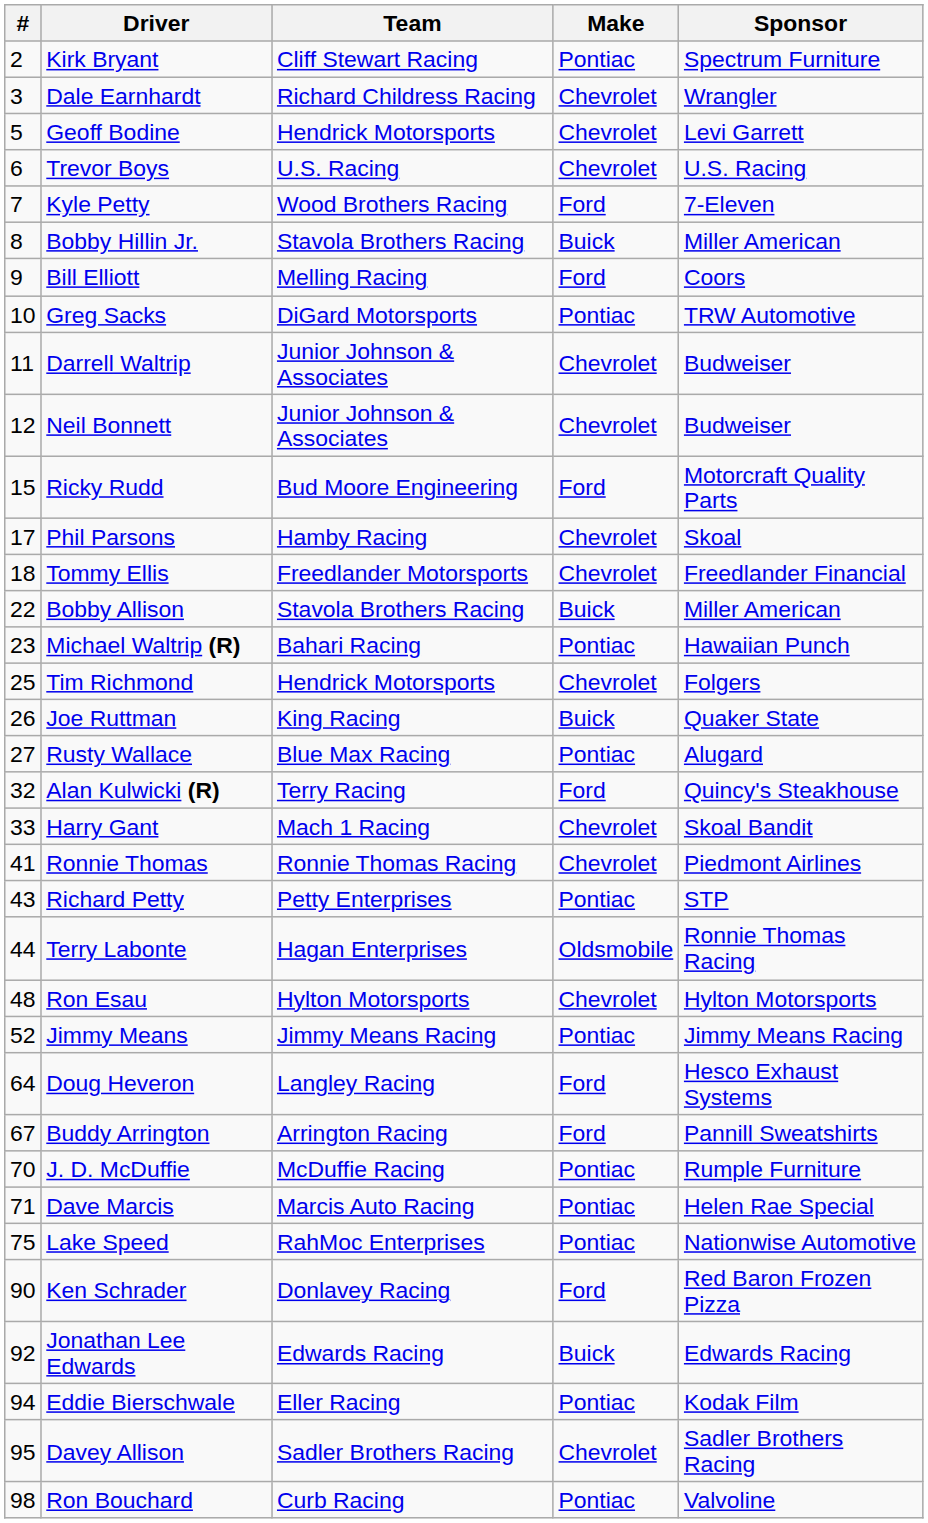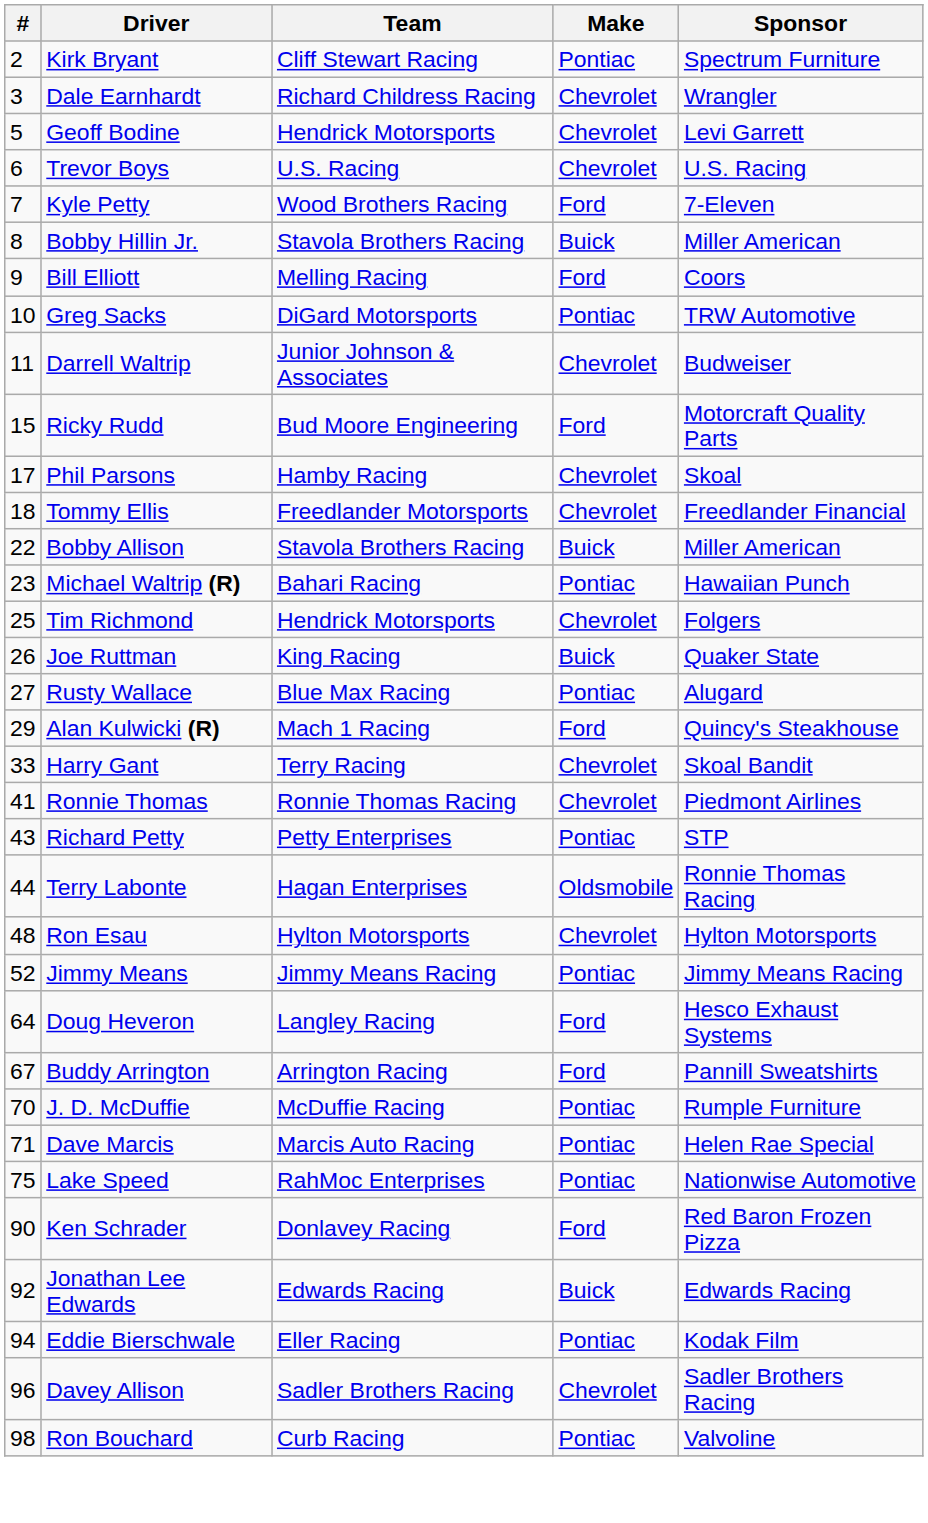 <table class="wikitable" style="font-size:95%">
 <tr>
 <th>#</th>
 <th>Driver</th>
 <th>Team</th>
 <th>Make</th>
 <th>Sponsor</th>
 </tr>
 <tr>
 <td>2</td>
 <td><a href='#'>Kirk Bryant</a></td>
 <td><a href='#'>Cliff Stewart Racing</a></td>
 <td><a href='#'>Pontiac</a></td>
 <td><a href='#'>Spectrum Furniture</a></td>
 </tr>
 <tr>
 <td>3</td>
 <td><a href='#'>Dale Earnhardt</a></td>
 <td><a href='#'>Richard Childress Racing</a></td>
 <td><a href='#'>Chevrolet</a></td>
 <td><a href='#'>Wrangler</a></td>
 </tr>
 <tr>
 <td>5</td>
 <td><a href='#'>Geoff Bodine</a></td>
 <td><a href='#'>Hendrick Motorsports</a></td>
 <td><a href='#'>Chevrolet</a></td>
 <td><a href='#'>Levi Garrett</a></td>
 </tr>
 <tr>
 <td>6</td>
 <td><a href='#'>Trevor Boys</a></td>
 <td><a href='#'>U.S. Racing</a></td>
 <td><a href='#'>Chevrolet</a></td>
 <td><a href='#'>U.S. Racing</a></td>
 </tr>
 <tr>
 <td>7</td>
 <td><a href='#'>Kyle Petty</a></td>
 <td><a href='#'>Wood Brothers Racing</a></td>
 <td><a href='#'>Ford</a></td>
 <td><a href='#'>7-Eleven</a></td>
 </tr>
 <tr>
 <td>8</td>
 <td><a href='#'>Bobby Hillin Jr.</a></td>
 <td><a href='#'>Stavola Brothers Racing</a></td>
 <td><a href='#'>Buick</a></td>
 <td><a href='#'>Miller American</a></td>
 </tr>
 <tr>
 <td>9</td>
 <td><a href='#'>Bill Elliott</a></td>
 <td><a href='#'>Melling Racing</a></td>
 <td><a href='#'>Ford</a></td>
 <td><a href='#'>Coors</a></td>
 </tr>
 <tr>
 <td>10</td>
 <td><a href='#'>Greg Sacks</a></td>
 <td><a href='#'>DiGard Motorsports</a></td>
 <td><a href='#'>Pontiac</a></td>
 <td><a href='#'>TRW Automotive</a></td>
 </tr>
 <tr>
 <td>11</td>
 <td><a href='#'>Darrell Waltrip</a></td>
 <td><a href='#'>Junior Johnson & Associates</a></td>
 <td><a href='#'>Chevrolet</a></td>
 <td><a href='#'>Budweiser</a></td>
 </tr>
 <tr>
-<td>12</td>
-<td><a href='#'>Neil Bonnett</a></td>
-<td><a href='#'>Junior Johnson & Associates</a></td>
-<td><a href='#'>Chevrolet</a></td>
-<td><a href='#'>Budweiser</a></td>
-</tr>
-<tr>
 <td>15</td>
 <td><a href='#'>Ricky Rudd</a></td>
 <td><a href='#'>Bud Moore Engineering</a></td>
 <td><a href='#'>Ford</a></td>
 <td><a href='#'>Motorcraft Quality Parts</a></td>
 </tr>
 <tr>
 <td>17</td>
 <td><a href='#'>Phil Parsons</a></td>
 <td><a href='#'>Hamby Racing</a></td>
 <td><a href='#'>Chevrolet</a></td>
 <td><a href='#'>Skoal</a></td>
 </tr>
 <tr>
 <td>18</td>
 <td><a href='#'>Tommy Ellis</a></td>
 <td><a href='#'>Freedlander Motorsports</a></td>
 <td><a href='#'>Chevrolet</a></td>
 <td><a href='#'>Freedlander Financial</a></td>
 </tr>
 <tr>
 <td>22</td>
 <td><a href='#'>Bobby Allison</a></td>
 <td><a href='#'>Stavola Brothers Racing</a></td>
 <td><a href='#'>Buick</a></td>
 <td><a href='#'>Miller American</a></td>
 </tr>
 <tr>
 <td>23</td>
 <td><a href='#'>Michael Waltrip</a> <strong>(R)</strong></td>
 <td><a href='#'>Bahari Racing</a></td>
 <td><a href='#'>Pontiac</a></td>
 <td><a href='#'>Hawaiian Punch</a></td>
 </tr>
 <tr>
 <td>25</td>
 <td><a href='#'>Tim Richmond</a></td>
 <td><a href='#'>Hendrick Motorsports</a></td>
 <td><a href='#'>Chevrolet</a></td>
 <td><a href='#'>Folgers</a></td>
 </tr>
 <tr>
 <td>26</td>
 <td><a href='#'>Joe Ruttman</a></td>
 <td><a href='#'>King Racing</a></td>
 <td><a href='#'>Buick</a></td>
 <td><a href='#'>Quaker State</a></td>
 </tr>
 <tr>
 <td>27</td>
 <td><a href='#'>Rusty Wallace</a></td>
 <td><a href='#'>Blue Max Racing</a></td>
 <td><a href='#'>Pontiac</a></td>
 <td><a href='#'>Alugard</a></td>
 </tr>
 <tr>
-<td>32</td>
+<td>29</td>
 <td><a href='#'>Alan Kulwicki</a> <strong>(R)</strong></td>
-<td><a href='#'>Terry Racing</a></td>
+<td><a href='#'>Mach 1 Racing</a></td>
 <td><a href='#'>Ford</a></td>
 <td><a href='#'>Quincy's Steakhouse</a></td>
 </tr>
 <tr>
 <td>33</td>
 <td><a href='#'>Harry Gant</a></td>
-<td><a href='#'>Mach 1 Racing</a></td>
+<td><a href='#'>Terry Racing</a></td>
 <td><a href='#'>Chevrolet</a></td>
 <td><a href='#'>Skoal Bandit</a></td>
 </tr>
 <tr>
 <td>41</td>
 <td><a href='#'>Ronnie Thomas</a></td>
 <td><a href='#'>Ronnie Thomas Racing</a></td>
 <td><a href='#'>Chevrolet</a></td>
 <td><a href='#'>Piedmont Airlines</a></td>
 </tr>
 <tr>
 <td>43</td>
 <td><a href='#'>Richard Petty</a></td>
 <td><a href='#'>Petty Enterprises</a></td>
 <td><a href='#'>Pontiac</a></td>
 <td><a href='#'>STP</a></td>
 </tr>
 <tr>
 <td>44</td>
 <td><a href='#'>Terry Labonte</a></td>
 <td><a href='#'>Hagan Enterprises</a></td>
 <td><a href='#'>Oldsmobile</a></td>
 <td><a href='#'>Ronnie Thomas Racing</a></td>
 </tr>
 <tr>
 <td>48</td>
 <td><a href='#'>Ron Esau</a></td>
 <td><a href='#'>Hylton Motorsports</a></td>
 <td><a href='#'>Chevrolet</a></td>
 <td><a href='#'>Hylton Motorsports</a></td>
 </tr>
 <tr>
 <td>52</td>
 <td><a href='#'>Jimmy Means</a></td>
 <td><a href='#'>Jimmy Means Racing</a></td>
 <td><a href='#'>Pontiac</a></td>
 <td><a href='#'>Jimmy Means Racing</a></td>
 </tr>
 <tr>
 <td>64</td>
 <td><a href='#'>Doug Heveron</a></td>
 <td><a href='#'>Langley Racing</a></td>
 <td><a href='#'>Ford</a></td>
 <td><a href='#'>Hesco Exhaust Systems</a></td>
 </tr>
 <tr>
 <td>67</td>
 <td><a href='#'>Buddy Arrington</a></td>
 <td><a href='#'>Arrington Racing</a></td>
 <td><a href='#'>Ford</a></td>
 <td><a href='#'>Pannill Sweatshirts</a></td>
 </tr>
 <tr>
 <td>70</td>
 <td><a href='#'>J. D. McDuffie</a></td>
 <td><a href='#'>McDuffie Racing</a></td>
 <td><a href='#'>Pontiac</a></td>
 <td><a href='#'>Rumple Furniture</a></td>
 </tr>
 <tr>
 <td>71</td>
 <td><a href='#'>Dave Marcis</a></td>
 <td><a href='#'>Marcis Auto Racing</a></td>
 <td><a href='#'>Pontiac</a></td>
 <td><a href='#'>Helen Rae Special</a></td>
 </tr>
 <tr>
 <td>75</td>
 <td><a href='#'>Lake Speed</a></td>
 <td><a href='#'>RahMoc Enterprises</a></td>
 <td><a href='#'>Pontiac</a></td>
 <td><a href='#'>Nationwise Automotive</a></td>
 </tr>
 <tr>
 <td>90</td>
 <td><a href='#'>Ken Schrader</a></td>
 <td><a href='#'>Donlavey Racing</a></td>
 <td><a href='#'>Ford</a></td>
 <td><a href='#'>Red Baron Frozen Pizza</a></td>
 </tr>
 <tr>
 <td>92</td>
 <td><a href='#'>Jonathan Lee Edwards</a></td>
 <td><a href='#'>Edwards Racing</a></td>
 <td><a href='#'>Buick</a></td>
 <td><a href='#'>Edwards Racing</a></td>
 </tr>
 <tr>
 <td>94</td>
 <td><a href='#'>Eddie Bierschwale</a></td>
 <td><a href='#'>Eller Racing</a></td>
 <td><a href='#'>Pontiac</a></td>
 <td><a href='#'>Kodak Film</a></td>
 </tr>
 <tr>
-<td>95</td>
+<td>96</td>
 <td><a href='#'>Davey Allison</a></td>
 <td><a href='#'>Sadler Brothers Racing</a></td>
 <td><a href='#'>Chevrolet</a></td>
 <td><a href='#'>Sadler Brothers Racing</a></td>
 </tr>
 <tr>
 <td>98</td>
 <td><a href='#'>Ron Bouchard</a></td>
 <td><a href='#'>Curb Racing</a></td>
 <td><a href='#'>Pontiac</a></td>
 <td><a href='#'>Valvoline</a></td>
 </tr>
 </table>
